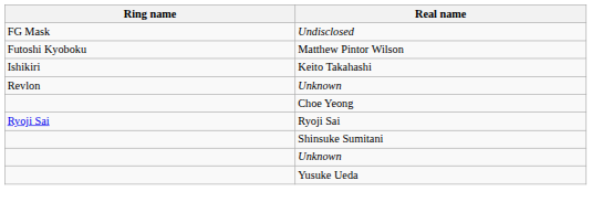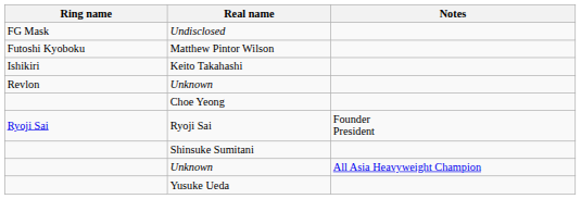 <table class="wikitable sortable" align="left center" style="width:65%;">
 <tr>
 <th style="width:20%;">Ring name</th>
 <th style="width:20%;">Real name</th>
+<th style="width:30%;">Notes</th>
 </tr>
 <tr>
 <td>FG Mask</td>
 <td><em>Undisclosed</em></td>
+<td></td>
 </tr>
 <tr>
 <td>Futoshi Kyoboku</td>
 <td>Matthew Pintor Wilson</td>
+<td></td>
 </tr>
 <tr>
 <td>Ishikiri</td>
 <td>Keito Takahashi</td>
+<td></td>
 </tr>
 <tr>
 <td>Revlon</td>
 <td><em>Unknown</em></td>
+<td></td>
 </tr>
 <tr>
 <td></td>
 <td>Choe Yeong</td>
+<td></td>
 </tr>
 <tr>
 <td><a href='#'>Ryoji Sai</a></td>
 <td>Ryoji Sai</td>
+<td>Founder<br>President</td>
 </tr>
 <tr>
 <td></td>
 <td>Shinsuke Sumitani</td>
+<td></td>
 </tr>
 <tr>
 <td></td>
 <td><em>Unknown</em></td>
+<td><a href='#'>All Asia Heavyweight Champion</a></td>
 </tr>
 <tr>
 <td></td>
 <td>Yusuke Ueda</td>
+<td></td>
 </tr>
 </table>
